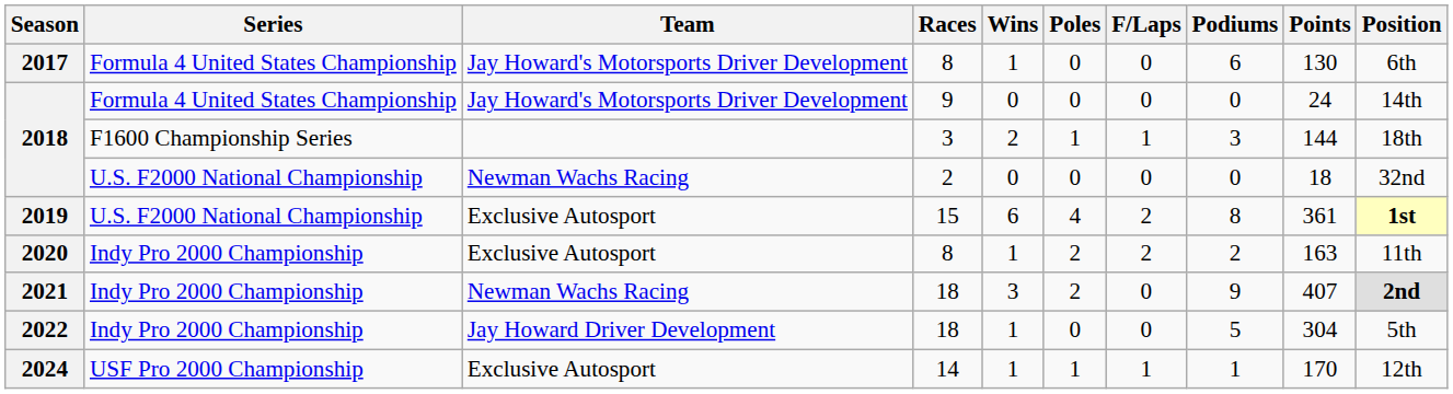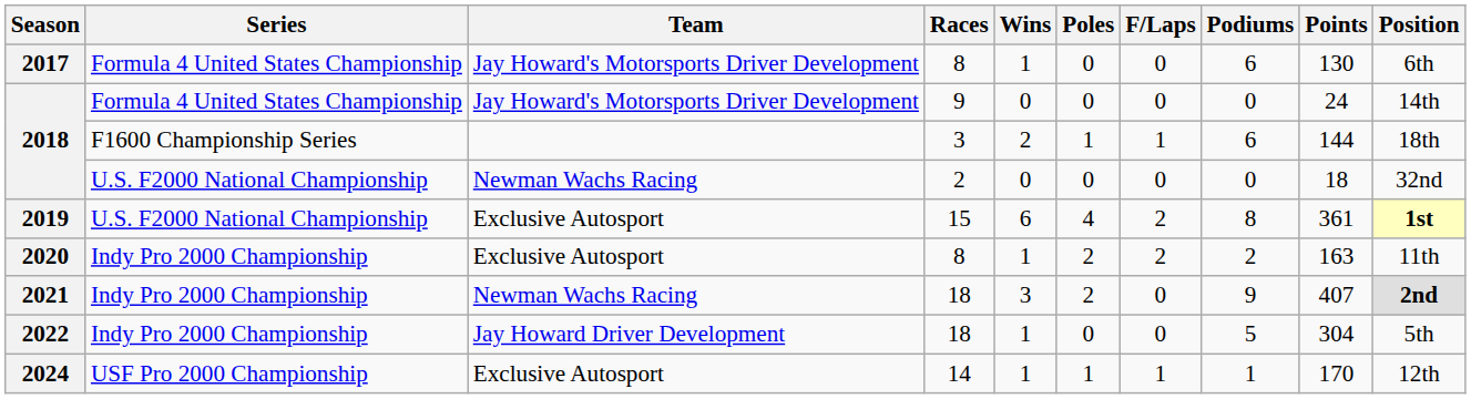 <table class="wikitable" style="font-size: 90%; text-align:center">
 <tr>
 <th>Season</th>
 <th>Series</th>
 <th>Team</th>
 <th>Races</th>
 <th>Wins</th>
 <th>Poles</th>
 <th>F/Laps</th>
 <th>Podiums</th>
 <th>Points</th>
 <th>Position</th>
 </tr>
 <tr>
 <th rowspan=1>2017</th>
 <td align=left><a href='#'>Formula 4 United States Championship</a></td>
 <td align="left"><a href='#'>Jay Howard's Motorsports Driver Development</a></td>
 <td>8</td>
 <td>1</td>
 <td>0</td>
 <td>0</td>
 <td>6</td>
 <td>130</td>
 <td>6th</td>
 </tr>
 <tr>
 <th rowspan=3>2018</th>
 <td align=left><a href='#'>Formula 4 United States Championship</a></td>
 <td align=left><a href='#'>Jay Howard's Motorsports Driver Development</a></td>
 <td>9</td>
 <td>0</td>
 <td>0</td>
 <td>0</td>
 <td>0</td>
 <td>24</td>
 <td>14th</td>
 </tr>
 <tr>
 <td align=left>F1600 Championship Series</td>
 <td align=left rowspan=1></td>
 <td>3</td>
 <td>2</td>
 <td>1</td>
 <td>1</td>
-<td>3</td>
+<td>6</td>
 <td>144</td>
 <td>18th</td>
 </tr>
 <tr>
 <td align=left><a href='#'>U.S. F2000 National Championship</a></td>
 <td align=left rowspan=1><a href='#'>Newman Wachs Racing</a></td>
 <td>2</td>
 <td>0</td>
 <td>0</td>
 <td>0</td>
 <td>0</td>
 <td>18</td>
 <td>32nd</td>
 </tr>
 <tr>
 <th rowspan=1>2019</th>
 <td align=left><a href='#'>U.S. F2000 National Championship</a></td>
 <td align=left>Exclusive Autosport</td>
 <td>15</td>
 <td>6</td>
 <td>4</td>
 <td>2</td>
 <td>8</td>
 <td>361</td>
 <td style="background:#FFFFBF;"><strong>1st</strong></td>
 </tr>
 <tr>
 <th><strong>2020</strong></th>
 <td align=left><a href='#'>Indy Pro 2000 Championship</a></td>
 <td align="left">Exclusive Autosport</td>
 <td>8</td>
 <td>1</td>
 <td>2</td>
 <td>2</td>
 <td>2</td>
 <td>163</td>
 <td>11th</td>
 </tr>
 <tr>
 <th>2021</th>
 <td align=left><a href='#'>Indy Pro 2000 Championship</a></td>
 <td align=left rowspan=1><a href='#'>Newman Wachs Racing</a></td>
 <td>18</td>
 <td>3</td>
 <td>2</td>
 <td>0</td>
 <td>9</td>
 <td>407</td>
 <td style="background:#DFDFDF;"><strong>2nd</strong></td>
 </tr>
 <tr>
 <th>2022</th>
 <td align=left><a href='#'>Indy Pro 2000 Championship</a></td>
 <td align=left><a href='#'>Jay Howard Driver Development</a></td>
 <td>18</td>
 <td>1</td>
 <td>0</td>
 <td>0</td>
 <td>5</td>
 <td>304</td>
 <td>5th</td>
 </tr>
 <tr>
 <th>2024</th>
 <td align=left><a href='#'>USF Pro 2000 Championship</a></td>
 <td align=left>Exclusive Autosport</td>
 <td>14</td>
 <td>1</td>
 <td>1</td>
 <td>1</td>
 <td>1</td>
 <td>170</td>
 <td>12th</td>
 </tr>
 </table>
